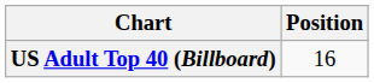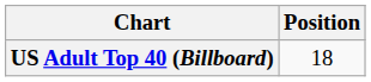 <table class="wikitable plainrowheaders">
 <tr>
 <th>Chart</th>
 <th>Position</th>
 </tr>
 <tr>
 <th scope="row">US <a href='#'>Adult Top 40</a> (<em>Billboard</em>)</th>
-<td style="text-align:center;">16</td>
+<td style="text-align:center;">18</td>
 </tr>
 </table>
